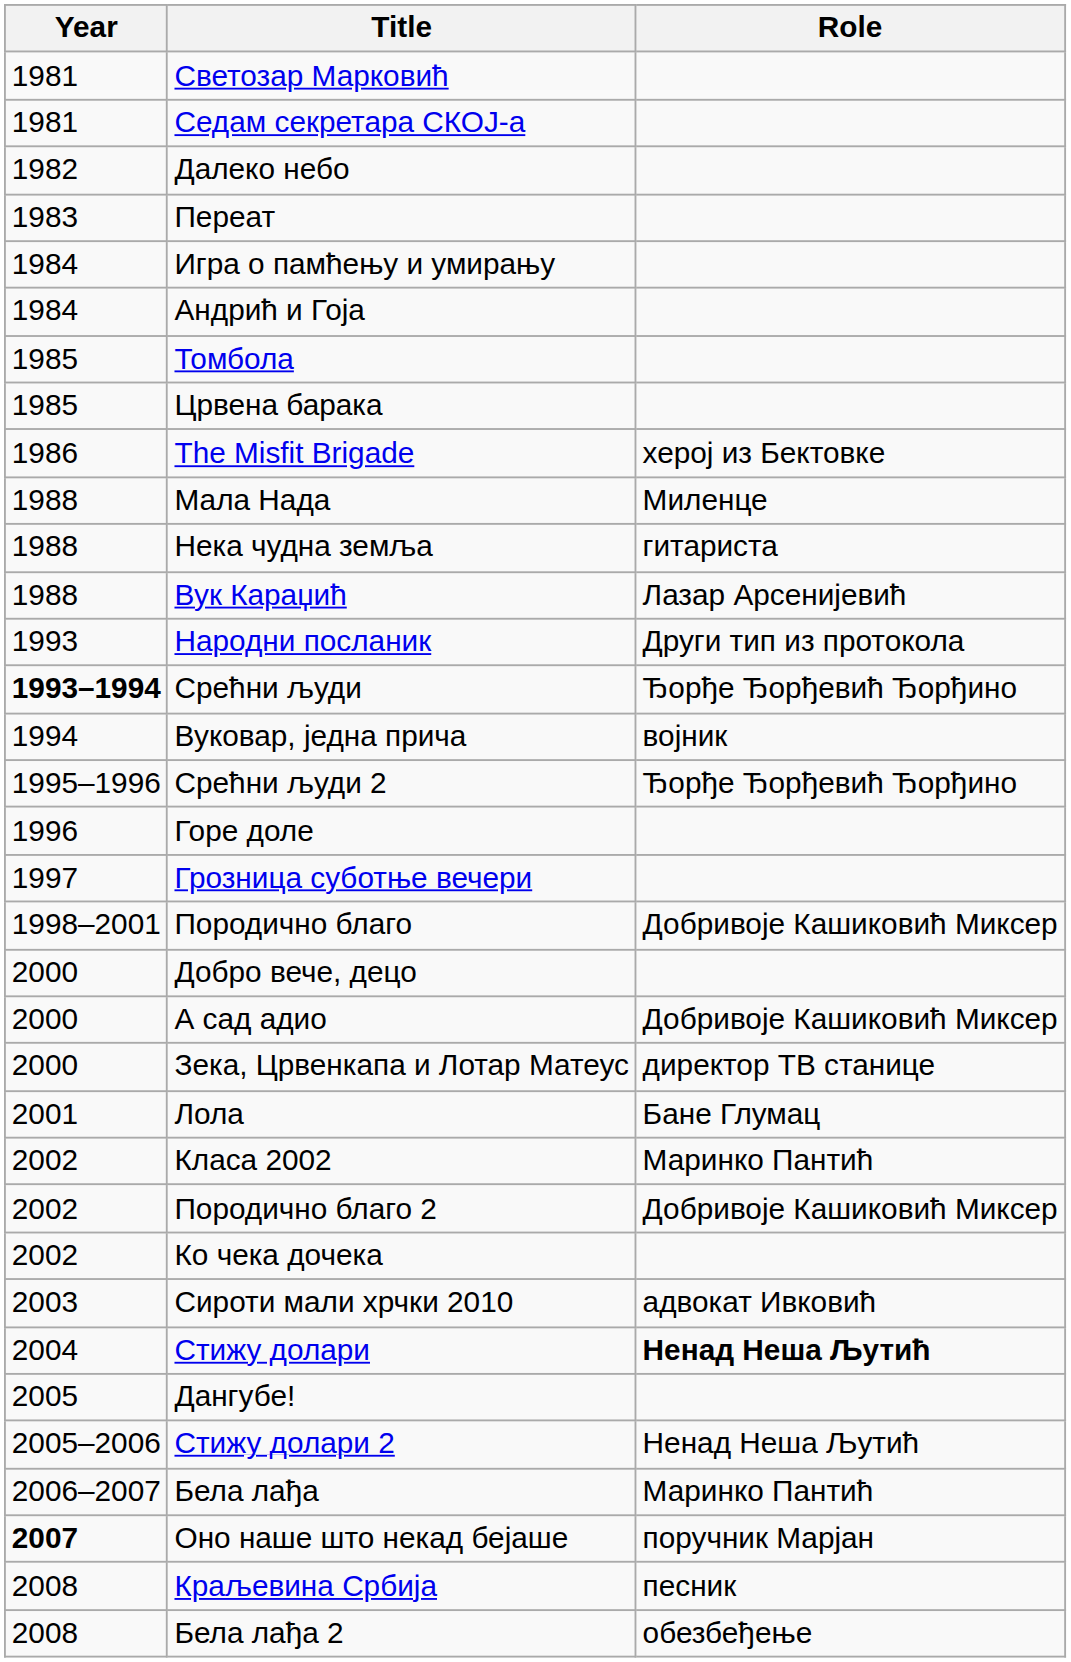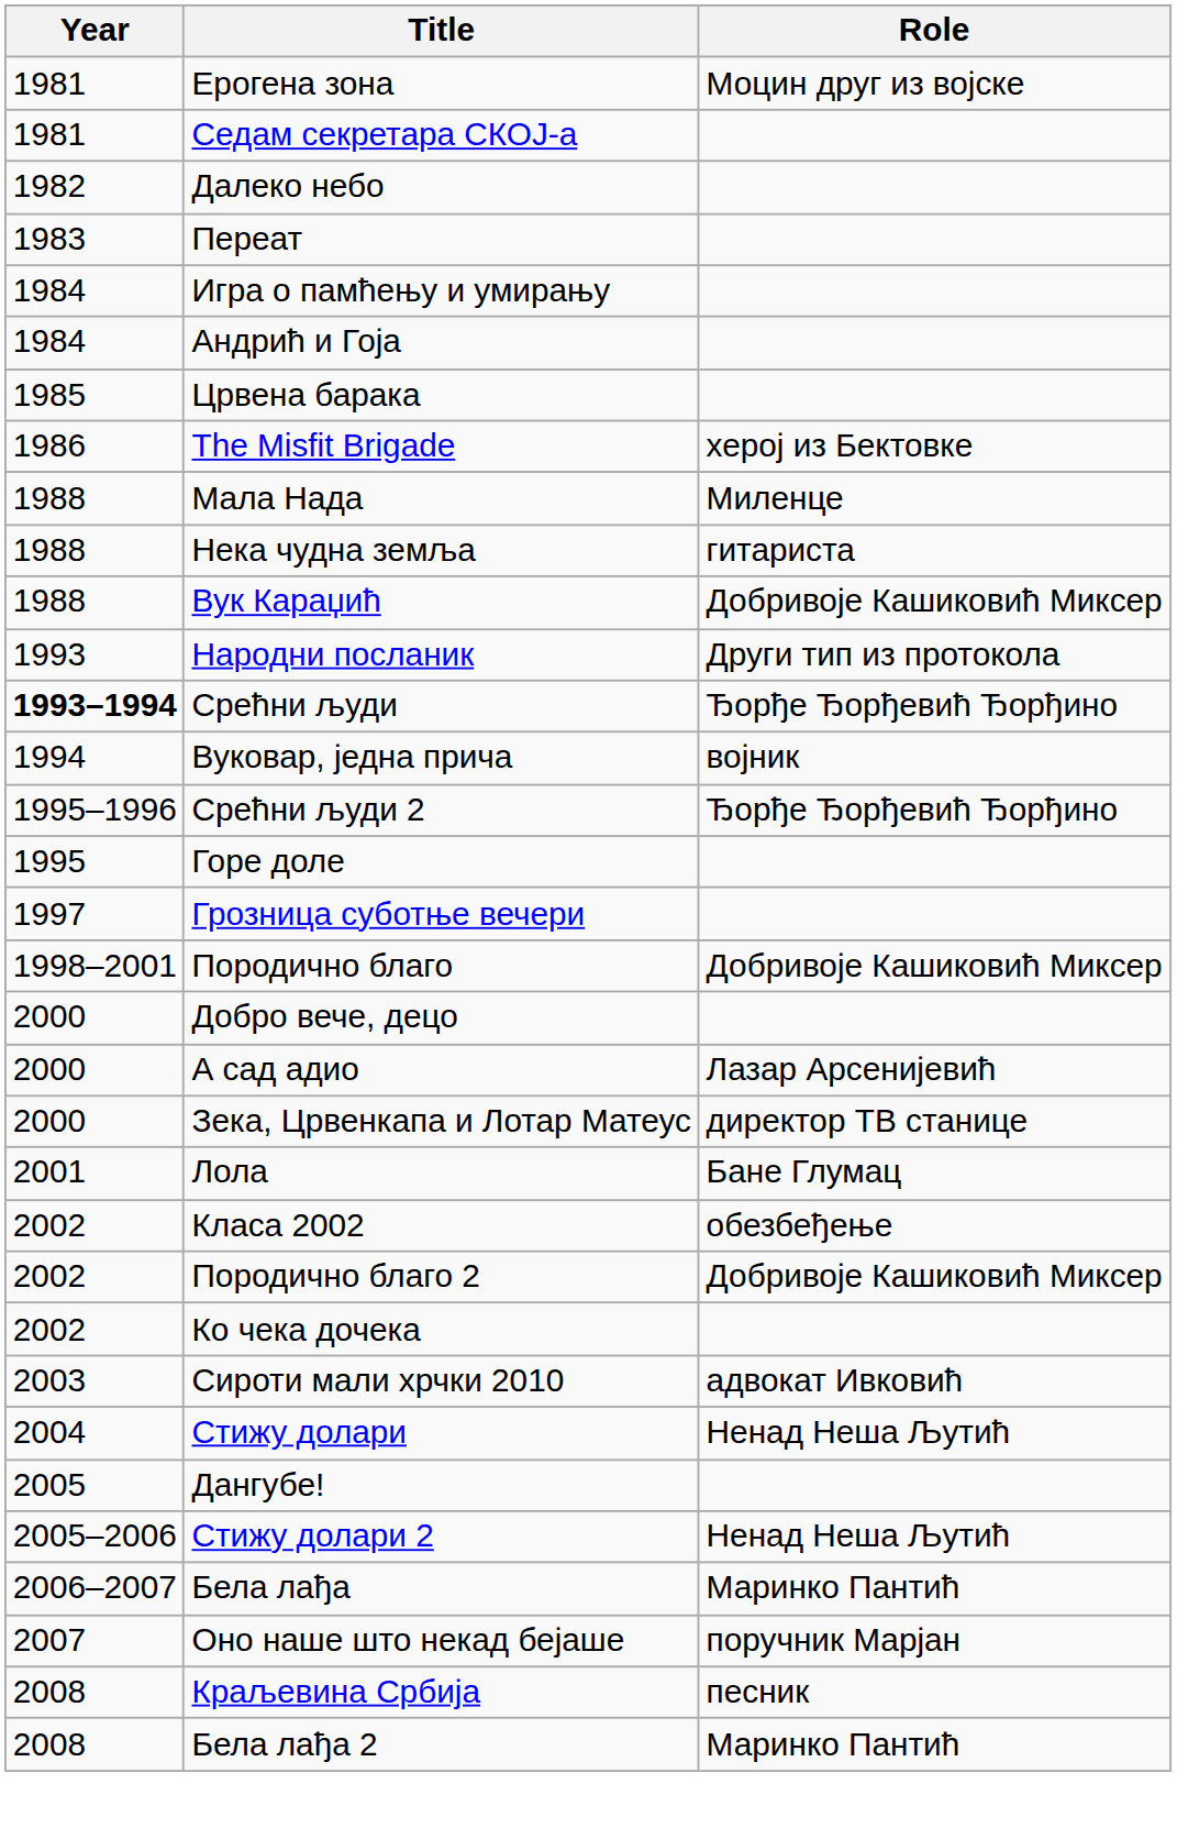 <table class="wikitable">
 <tr>
 <th>Year</th>
 <th>Title</th>
 <th>Role</th>
 </tr>
 <tr>
 <td>1981</td>
-<td><a href='#'>Светозар Марковић</a></td>
-<td></td>
+<td>Ерогена зона</td>
+<td>Моцин друг из војске</td>
 </tr>
 <tr>
 <td>1981</td>
 <td><a href='#'>Седам секретара СКОЈ-а</a></td>
 <td></td>
 </tr>
 <tr>
 <td>1982</td>
 <td>Далеко небо</td>
 <td></td>
 </tr>
 <tr>
 <td>1983</td>
 <td>Переат</td>
 <td></td>
 </tr>
 <tr>
 <td>1984</td>
 <td>Игра о памћењу и умирању</td>
 <td></td>
 </tr>
 <tr>
 <td>1984</td>
 <td>Андрић и Гоја</td>
 <td></td>
 </tr>
 <tr>
 <td>1985</td>
-<td><a href='#'>Томбола</a></td>
-<td></td>
-</tr>
-<tr>
-<td>1985</td>
 <td>Црвена барака</td>
 <td></td>
 </tr>
 <tr>
 <td>1986</td>
 <td><a href='#'>The Misfit Brigade</a></td>
 <td>херој из Бектовке</td>
 </tr>
 <tr>
 <td>1988</td>
 <td>Мала Нада</td>
 <td>Миленце</td>
 </tr>
 <tr>
 <td>1988</td>
 <td>Нека чудна земља</td>
 <td>гитариста</td>
 </tr>
 <tr>
 <td>1988</td>
 <td><a href='#'>Вук Караџић</a></td>
-<td>Лазар Арсенијевић</td>
+<td>Добривоје Кашиковић Миксер</td>
 </tr>
 <tr>
 <td>1993</td>
 <td><a href='#'>Народни посланик</a></td>
 <td>Други тип из протокола</td>
 </tr>
 <tr>
 <td><strong>1993–1994</strong></td>
 <td>Срећни људи</td>
 <td>Ђорђе Ђорђевић Ђорђино</td>
 </tr>
 <tr>
 <td>1994</td>
 <td>Вуковар, једна прича</td>
 <td>војник</td>
 </tr>
 <tr>
 <td>1995–1996</td>
 <td>Срећни људи 2</td>
 <td>Ђорђе Ђорђевић Ђорђино</td>
 </tr>
 <tr>
-<td>1996</td>
+<td>1995</td>
 <td>Горе доле</td>
 <td></td>
 </tr>
 <tr>
 <td>1997</td>
 <td><a href='#'>Грозница суботње вечери</a></td>
 <td></td>
 </tr>
 <tr>
 <td>1998–2001</td>
 <td>Породично благо</td>
 <td>Добривоје Кашиковић Миксер</td>
 </tr>
 <tr>
 <td>2000</td>
 <td>Добро вече, децо</td>
 <td></td>
 </tr>
 <tr>
 <td>2000</td>
 <td>А сад адио</td>
-<td>Добривоје Кашиковић Миксер</td>
+<td>Лазар Арсенијевић</td>
 </tr>
 <tr>
 <td>2000</td>
 <td>Зека, Црвенкапа и Лотар Матеус</td>
 <td>директор ТВ станице</td>
 </tr>
 <tr>
 <td>2001</td>
 <td>Лола</td>
 <td>Бане Глумац</td>
 </tr>
 <tr>
 <td>2002</td>
 <td>Класа 2002</td>
-<td>Маринко Пантић</td>
+<td>обезбеђење</td>
 </tr>
 <tr>
 <td>2002</td>
 <td>Породично благо 2</td>
 <td>Добривоје Кашиковић Миксер</td>
 </tr>
 <tr>
 <td>2002</td>
 <td>Ко чека дочека</td>
 <td></td>
 </tr>
 <tr>
 <td>2003</td>
 <td>Сироти мали хрчки 2010</td>
 <td>адвокат Ивковић</td>
 </tr>
 <tr>
 <td>2004</td>
 <td><a href='#'>Стижу долари</a></td>
-<td><strong>Ненад Неша Љутић</strong></td>
+<td>Ненад Неша Љутић</td>
 </tr>
 <tr>
 <td>2005</td>
 <td>Дангубе!</td>
 <td></td>
 </tr>
 <tr>
 <td>2005–2006</td>
 <td><a href='#'>Стижу долари 2</a></td>
 <td>Ненад Неша Љутић</td>
 </tr>
 <tr>
 <td>2006–2007</td>
 <td>Бела лађа</td>
 <td>Маринко Пантић</td>
 </tr>
 <tr>
-<td><strong>2007</strong></td>
+<td>2007</td>
 <td>Оно наше што некад бејаше</td>
 <td>поручник Марјан</td>
 </tr>
 <tr>
 <td>2008</td>
 <td><a href='#'>Краљевина Србија</a></td>
 <td>песник</td>
 </tr>
 <tr>
 <td>2008</td>
 <td>Бела лађа 2</td>
-<td>обезбеђење</td>
+<td>Маринко Пантић</td>
 </tr>
 </table>
